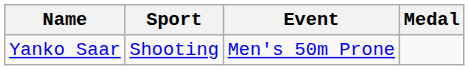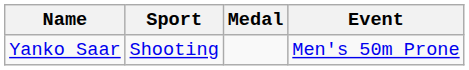 <table class="wikitable sortable">
 <tr>
 <th>Name</th>
 <th>Sport</th>
+<th>Medal</th>
 <th>Event</th>
-<th>Medal</th>
 </tr>
 <tr>
 <td><a href='#'>Yanko Saar</a></td>
 <td><a href='#'>Shooting</a></td>
+<td></td>
 <td><a href='#'>Men's 50m Prone</a></td>
-<td></td>
 </tr>
 </table>
